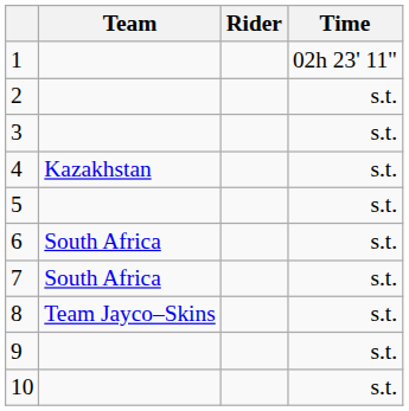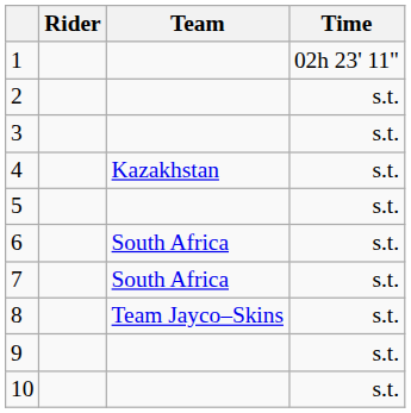 <table class=wikitable>
 <tr>
 <th></th>
+<th>Rider</th>
 <th>Team</th>
-<th>Rider</th>
 <th>Time</th>
 </tr>
 <tr>
 <td>1</td>
+<td> </td>
 <td></td>
-<td> </td>
 <td align=right>02h 23' 11"</td>
 </tr>
 <tr>
 <td>2</td>
 <td></td>
 <td></td>
 <td align=right>s.t.</td>
 </tr>
 <tr>
 <td>3</td>
 <td></td>
 <td></td>
 <td align=right>s.t.</td>
 </tr>
 <tr>
 <td>4</td>
+<td></td>
 <td><a href='#'>Kazakhstan</a></td>
-<td></td>
 <td align=right>s.t.</td>
 </tr>
 <tr>
 <td>5</td>
 <td></td>
 <td></td>
 <td align=right>s.t.</td>
 </tr>
 <tr>
 <td>6</td>
+<td></td>
 <td><a href='#'>South Africa</a></td>
-<td></td>
 <td align=right>s.t.</td>
 </tr>
 <tr>
 <td>7</td>
+<td></td>
 <td><a href='#'>South Africa</a></td>
-<td></td>
 <td align=right>s.t.</td>
 </tr>
 <tr>
 <td>8</td>
+<td></td>
 <td><a href='#'>Team Jayco–Skins</a></td>
-<td></td>
 <td align=right>s.t.</td>
 </tr>
 <tr>
 <td>9</td>
 <td></td>
 <td></td>
 <td align=right>s.t.</td>
 </tr>
 <tr>
 <td>10</td>
 <td></td>
 <td></td>
 <td align=right>s.t.</td>
 </tr>
 </table>
